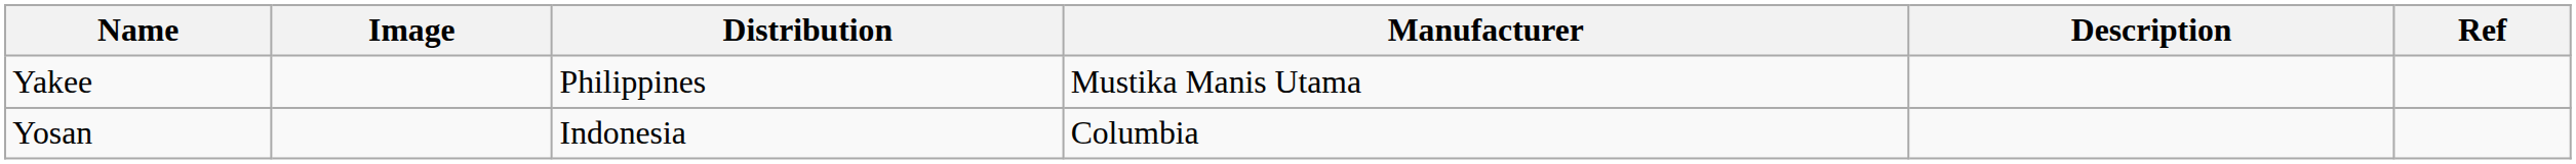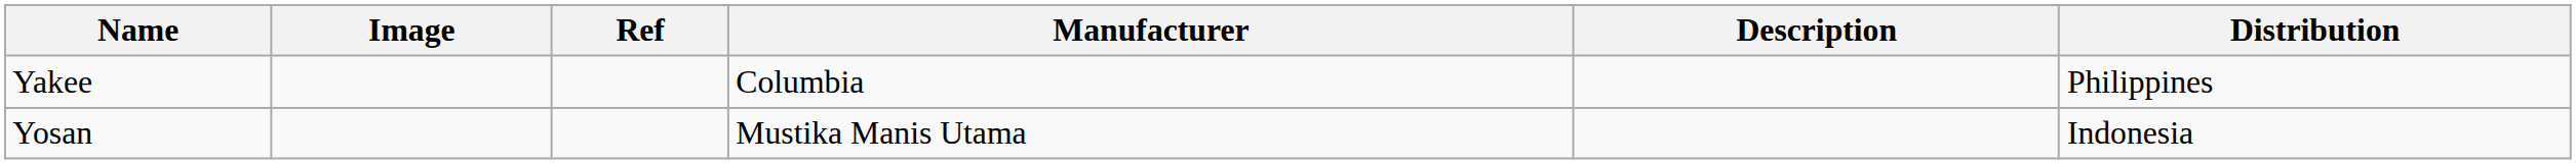 <table class="wikitable sortable" style="width:100%">
 <tr>
 <th>Name</th>
 <th class="unsortable">Image</th>
-<th>Distribution</th>
+<th>Ref</th>
 <th>Manufacturer</th>
 <th>Description</th>
-<th>Ref</th>
+<th>Distribution</th>
 </tr>
 <tr>
 <td>Yakee</td>
 <td></td>
+<td></td>
+<td>Columbia</td>
+<td></td>
 <td>Philippines</td>
-<td>Mustika Manis Utama</td>
-<td></td>
-<td></td>
 </tr>
 <tr>
 <td>Yosan</td>
 <td></td>
+<td></td>
+<td>Mustika Manis Utama</td>
+<td></td>
 <td>Indonesia</td>
-<td>Columbia</td>
-<td></td>
-<td></td>
 </tr>
 </table>
